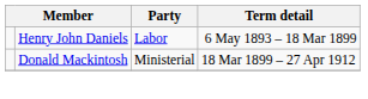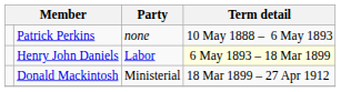 <table class="wikitable">
 <tr>
 <th colspan="2">Member</th>
 <th>Party</th>
 <th>Term detail</th>
 </tr>
 <tr>
 <td> </td>
+<td><a href='#'>Patrick Perkins</a></td>
+<td><em>none</em></td>
+<td>10 May 1888 –  6 May 1893</td>
+</tr>
+<tr>
+<td> </td>
 <td><a href='#'>Henry John Daniels</a></td>
 <td><a href='#'>Labor</a></td>
-<td> 6 May 1893 – 18 Mar 1899</td>
+<td style="background: lightyellow;"> 6 May 1893 – 18 Mar 1899</td>
 </tr>
 <tr>
 <td> </td>
 <td><a href='#'>Donald Mackintosh</a></td>
 <td>Ministerial</td>
 <td>18 Mar 1899 – 27 Apr 1912</td>
 </tr>
 <tr>
 </tr>
 </table>
